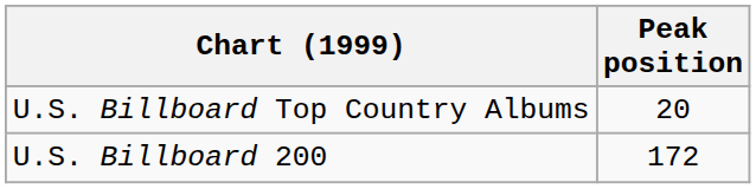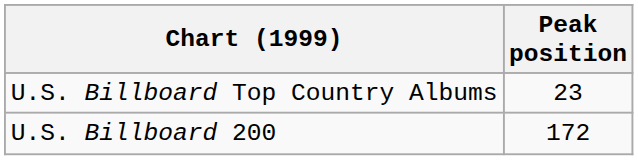 <table class="wikitable">
 <tr>
 <th>Chart (1999)</th>
 <th>Peak<br>position</th>
 </tr>
 <tr>
 <td>U.S. <em>Billboard</em> Top Country Albums</td>
-<td align="center">20</td>
+<td align="center">23</td>
 </tr>
 <tr>
 <td>U.S. <em>Billboard</em> 200</td>
 <td align="center">172</td>
 </tr>
 </table>
